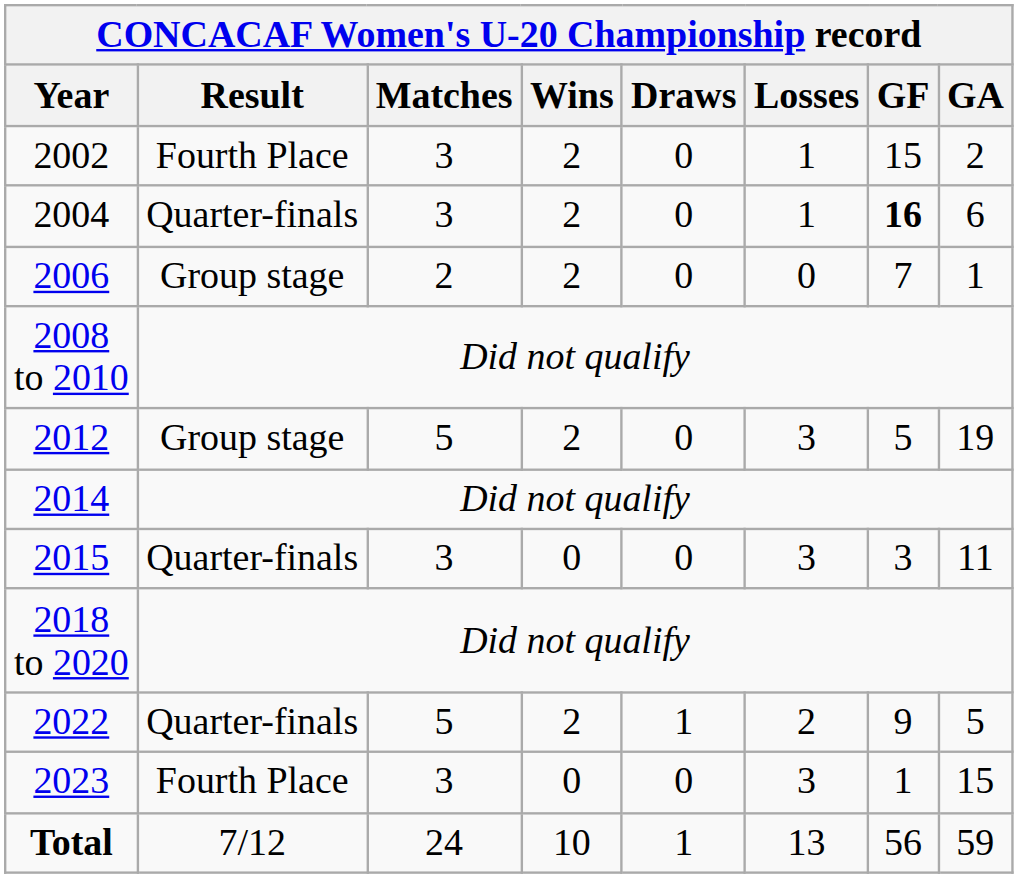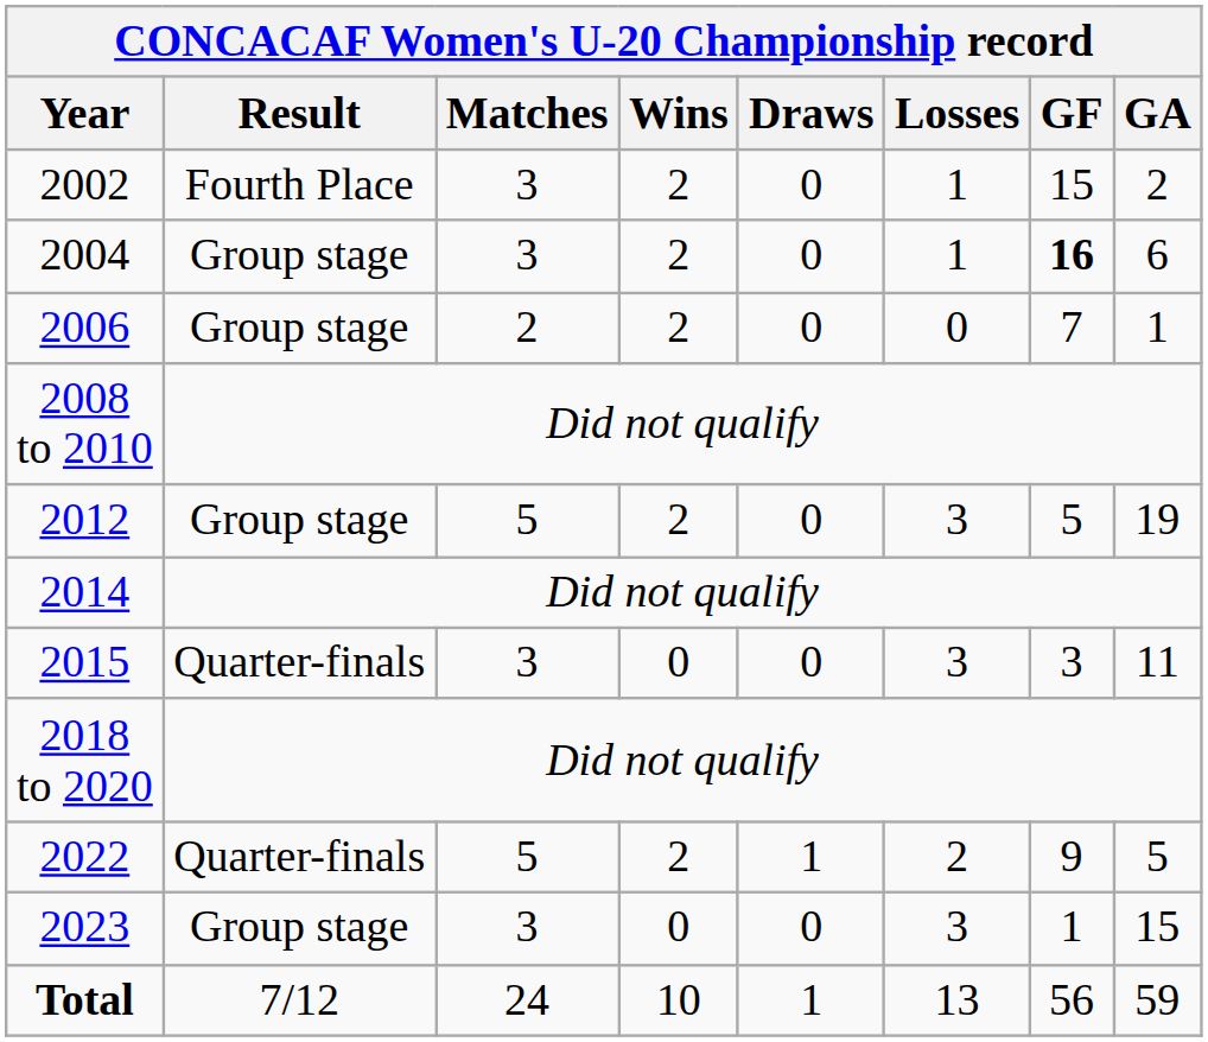 <table class="wikitable" style="text-align: center;">
 <tr>
 <th colspan=8><a href='#'>CONCACAF Women's U-20 Championship</a> record</th>
 </tr>
 <tr>
 <th>Year</th>
 <th>Result</th>
 <th>Matches</th>
 <th>Wins</th>
 <th>Draws</th>
 <th>Losses</th>
 <th>GF</th>
 <th>GA</th>
 </tr>
 <tr>
 <td> 2002</td>
 <td>Fourth Place</td>
 <td>3</td>
 <td>2</td>
 <td>0</td>
 <td>1</td>
 <td>15</td>
 <td>2</td>
 </tr>
 <tr>
 <td> 2004</td>
-<td>Quarter-finals</td>
+<td>Group stage</td>
 <td>3</td>
 <td>2</td>
 <td>0</td>
 <td>1</td>
 <td><strong>16</strong></td>
 <td>6</td>
 </tr>
 <tr>
 <td> <a href='#'>2006</a></td>
 <td>Group stage</td>
 <td>2</td>
 <td>2</td>
 <td>0</td>
 <td>0</td>
 <td>7</td>
 <td>1</td>
 </tr>
 <tr>
 <td> <a href='#'>2008</a><br>to  <a href='#'>2010</a></td>
 <td colspan=9><em>Did not qualify</em></td>
 </tr>
 <tr>
 <td> <a href='#'>2012</a></td>
 <td>Group stage</td>
 <td>5</td>
 <td>2</td>
 <td>0</td>
 <td>3</td>
 <td>5</td>
 <td>19</td>
 </tr>
 <tr>
 <td> <a href='#'>2014</a></td>
 <td colspan=9><em>Did not qualify</em></td>
 </tr>
 <tr>
 <td> <a href='#'>2015</a></td>
 <td>Quarter-finals</td>
 <td>3</td>
 <td>0</td>
 <td>0</td>
 <td>3</td>
 <td>3</td>
 <td>11</td>
 </tr>
 <tr>
 <td> <a href='#'>2018</a><br>to <a href='#'>2020</a></td>
 <td colspan=9><em>Did not qualify</em></td>
 </tr>
 <tr>
 <td> <a href='#'>2022</a></td>
 <td>Quarter-finals</td>
 <td>5</td>
 <td>2</td>
 <td>1</td>
 <td>2</td>
 <td>9</td>
 <td>5</td>
 </tr>
 <tr>
 <td> <a href='#'>2023</a></td>
-<td>Fourth Place</td>
+<td>Group stage</td>
 <td>3</td>
 <td>0</td>
 <td>0</td>
 <td>3</td>
 <td>1</td>
 <td>15</td>
 </tr>
 <tr>
 <td><strong>Total</strong></td>
 <td>7/12</td>
 <td>24</td>
 <td>10</td>
 <td>1</td>
 <td>13</td>
 <td>56</td>
 <td>59</td>
 </tr>
 </table>
